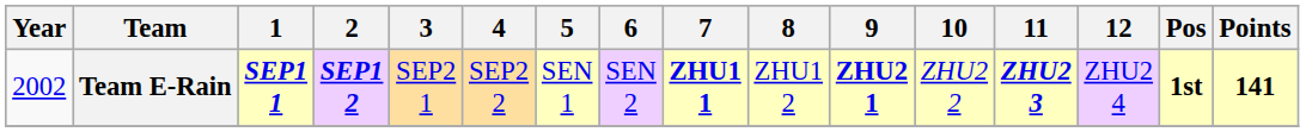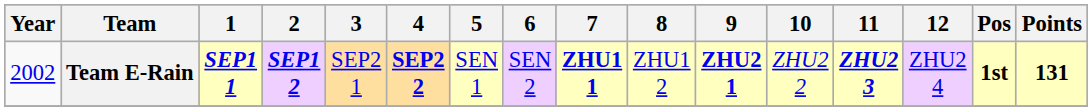 <table class="wikitable" style="text-align:center; font-size:85%">
 <tr>
 <th>Year</th>
 <th>Team</th>
 <th>1</th>
 <th>2</th>
 <th>3</th>
 <th>4</th>
 <th>5</th>
 <th>6</th>
 <th>7</th>
 <th>8</th>
 <th>9</th>
 <th>10</th>
 <th>11</th>
 <th>12</th>
 <th>Pos</th>
 <th>Points</th>
 </tr>
 <tr>
 <td><a href='#'>2002</a></td>
 <th nowrap>Team E-Rain</th>
 <td style="background:#FFFFBF;"><strong><em><a href='#'>SEP1<br>1</a></em></strong><br></td>
 <td style="background:#EFCFFF;"><strong><em><a href='#'>SEP1<br>2</a></em><br></strong></td>
 <td style="background:#FFDF9F;"><a href='#'>SEP2<br>1</a><br></td>
-<td style="background:#FFDF9F;"><a href='#'>SEP2<br>2</a><br></td>
+<td style="background:#FFDF9F;"><strong><a href='#'>SEP2<br>2</a><br></strong></td>
 <td style="background:#FFFFBF;"><a href='#'>SEN<br>1</a><br></td>
 <td style="background:#EFCFFF;"><a href='#'>SEN<br>2</a><br></td>
 <td style="background:#FFFFBF;"><strong><a href='#'>ZHU1<br>1</a></strong><br></td>
 <td style="background:#FFFFBF;"><a href='#'>ZHU1<br>2</a><br></td>
 <td style="background:#FFFFBF;"><strong><a href='#'>ZHU2<br>1</a></strong><br></td>
 <td style="background:#FFFFBF;"><em><a href='#'>ZHU2<br>2</a></em><br></td>
 <td style="background:#FFFFBF;"><strong><em><a href='#'>ZHU2<br>3</a></em></strong><br></td>
 <td style="background:#EFCFFF;"><a href='#'>ZHU2<br>4</a><br></td>
 <th style="background:#FFFFBF;">1st</th>
-<th style="background:#FFFFBF;">141</th>
+<th style="background:#FFFFBF;">131</th>
 </tr>
 <tr>
 </tr>
 </table>
